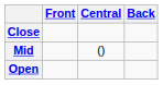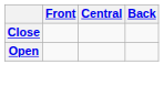 <table class="wikitable" style="text-align:center">
 <tr>
 <th></th>
 <th><a href='#'>Front</a></th>
 <th><a href='#'>Central</a></th>
 <th><a href='#'>Back</a></th>
 </tr>
 <tr>
 <th><a href='#'>Close</a></th>
 <td></td>
 <td></td>
 <td></td>
 </tr>
 <tr>
-<th><a href='#'>Mid</a></th>
-<td></td>
-<td>()</td>
-<td></td>
-</tr>
-<tr>
 <th><a href='#'>Open</a></th>
 <td></td>
 <td></td>
 <td></td>
 </tr>
 </table>
